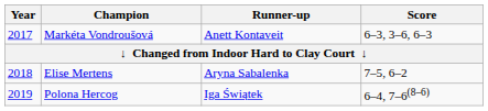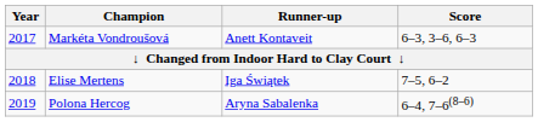 <table class="wikitable">
 <tr>
 <th style="width:40px">Year</th>
 <th style="width:200px">Champion</th>
 <th style="width:200px">Runner-up</th>
 <th style="width:150px" class="unsortable">Score</th>
 </tr>
 <tr>
 <td><a href='#'>2017</a></td>
 <td> <a href='#'>Markéta Vondroušová</a></td>
 <td> <a href='#'>Anett Kontaveit</a></td>
 <td>6–3, 3–6, 6–3</td>
 </tr>
 <tr>
 <th colspan=4>↓  Changed from Indoor Hard to Clay Court  ↓</th>
 </tr>
 <tr>
 <td><a href='#'>2018</a></td>
 <td> <a href='#'>Elise Mertens</a></td>
-<td> <a href='#'>Aryna Sabalenka</a></td>
+<td> <a href='#'>Iga Świątek</a></td>
 <td>7–5, 6–2</td>
 </tr>
 <tr>
 <td><a href='#'>2019</a></td>
 <td> <a href='#'>Polona Hercog</a></td>
-<td> <a href='#'>Iga Świątek</a></td>
+<td> <a href='#'>Aryna Sabalenka</a></td>
 <td>6–4, 7–6<sup>(8–6)</sup></td>
 </tr>
 </table>
